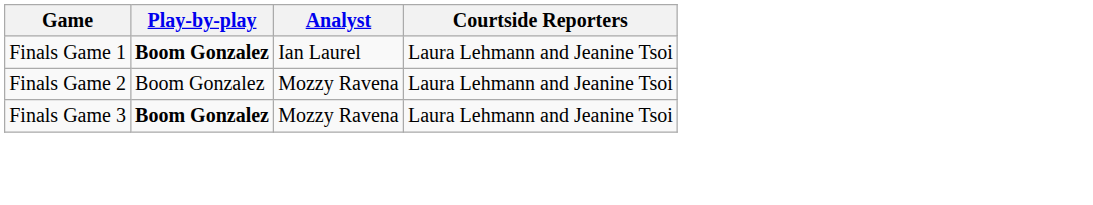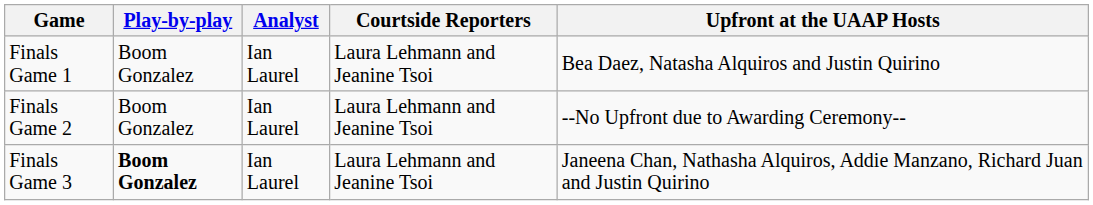 <table class=wikitable>
 <tr>
 <th>Game</th>
 <th><a href='#'>Play-by-play</a></th>
 <th><a href='#'>Analyst</a></th>
 <th>Courtside Reporters</th>
+<th>Upfront at the UAAP Hosts</th>
 </tr>
 <tr>
 <td>Finals Game 1</td>
-<td><strong>Boom Gonzalez</strong></td>
+<td>Boom Gonzalez</td>
 <td>Ian Laurel</td>
 <td>Laura Lehmann and Jeanine Tsoi</td>
+<td>Bea Daez, Natasha Alquiros and Justin Quirino</td>
 </tr>
 <tr>
 <td>Finals Game 2</td>
 <td>Boom Gonzalez</td>
-<td>Mozzy Ravena</td>
+<td>Ian Laurel</td>
 <td>Laura Lehmann and Jeanine Tsoi</td>
+<td>--No Upfront due to Awarding Ceremony--</td>
 </tr>
 <tr>
 <td>Finals Game 3</td>
 <td><strong>Boom Gonzalez</strong></td>
-<td>Mozzy Ravena</td>
+<td>Ian Laurel</td>
 <td>Laura Lehmann and Jeanine Tsoi</td>
+<td>Janeena Chan, Nathasha Alquiros, Addie Manzano, Richard Juan and Justin Quirino</td>
 </tr>
 </table>
